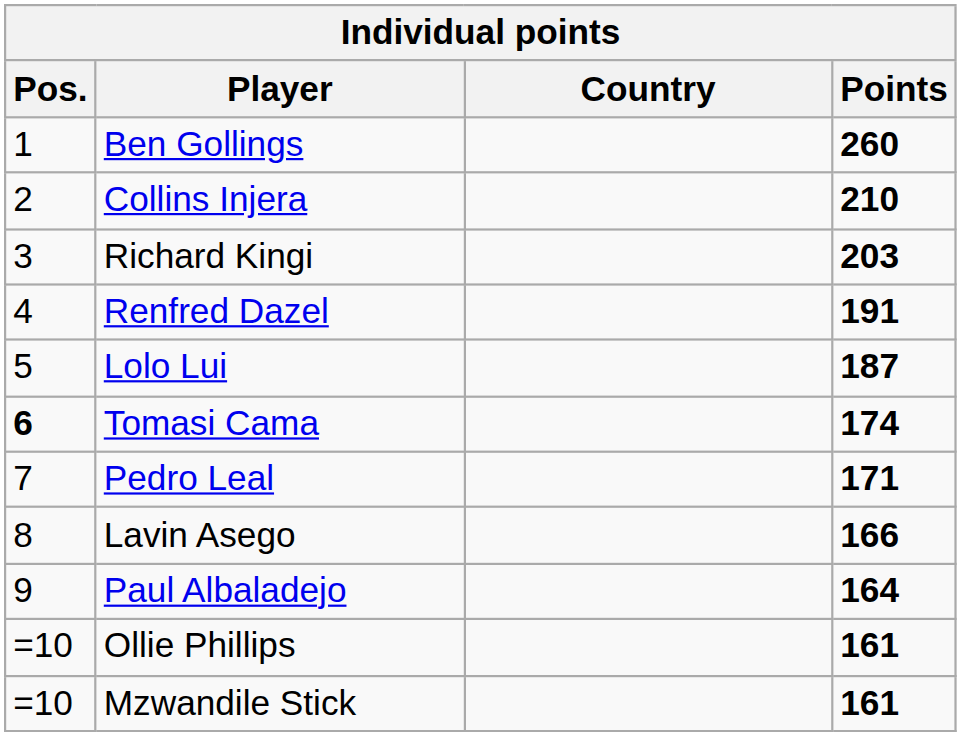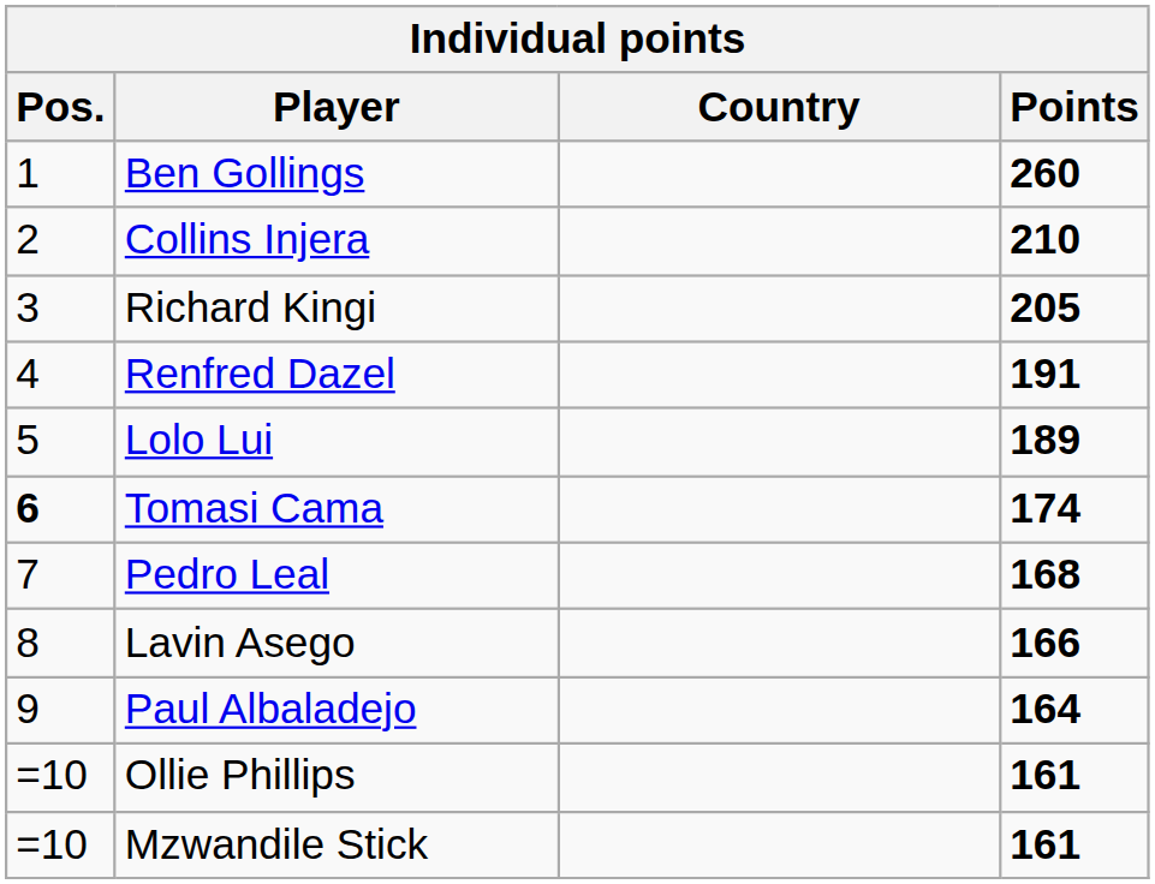 <table class="wikitable" style="text-align:left">
 <tr bgcolor="#efefef">
 <th colspan=4 style="border-right:0px;";>Individual points <br></th>
 </tr>
 <tr bgcolor="#efefef">
 <th scope="col" style="width:2em;">Pos.</th>
 <th scope="col" style="width:10em;">Player</th>
 <th scope="col" style="width:10em;">Country</th>
 <th scope="col" style="width:2em;">Points</th>
 </tr>
 <tr>
 <td>1</td>
 <td><a href='#'>Ben Gollings</a></td>
 <td></td>
 <td><strong>260</strong></td>
 </tr>
 <tr>
 <td>2</td>
 <td><a href='#'>Collins Injera</a></td>
 <td></td>
 <td><strong>210</strong></td>
 </tr>
 <tr>
 <td>3</td>
 <td>Richard Kingi</td>
 <td></td>
-<td><strong>203</strong></td>
+<td><strong>205</strong></td>
 </tr>
 <tr>
 <td>4</td>
 <td><a href='#'>Renfred Dazel</a></td>
 <td></td>
 <td><strong>191</strong></td>
 </tr>
 <tr>
 <td>5</td>
 <td><a href='#'>Lolo Lui</a></td>
 <td></td>
-<td><strong>187</strong></td>
+<td><strong>189</strong></td>
 </tr>
 <tr>
 <td><strong>6</strong></td>
 <td><a href='#'>Tomasi Cama</a></td>
 <td></td>
 <td><strong>174</strong></td>
 </tr>
 <tr>
 <td>7</td>
 <td><a href='#'>Pedro Leal</a></td>
 <td></td>
-<td><strong>171</strong></td>
+<td><strong>168</strong></td>
 </tr>
 <tr>
 <td>8</td>
 <td>Lavin Asego</td>
 <td></td>
 <td><strong>166</strong></td>
 </tr>
 <tr>
 <td>9</td>
 <td><a href='#'>Paul Albaladejo</a></td>
 <td></td>
 <td><strong>164</strong></td>
 </tr>
 <tr>
 <td>=10</td>
 <td>Ollie Phillips</td>
 <td></td>
 <td><strong>161</strong></td>
 </tr>
 <tr>
 <td>=10</td>
 <td>Mzwandile Stick</td>
 <td></td>
 <td><strong>161</strong></td>
 </tr>
 </table>
